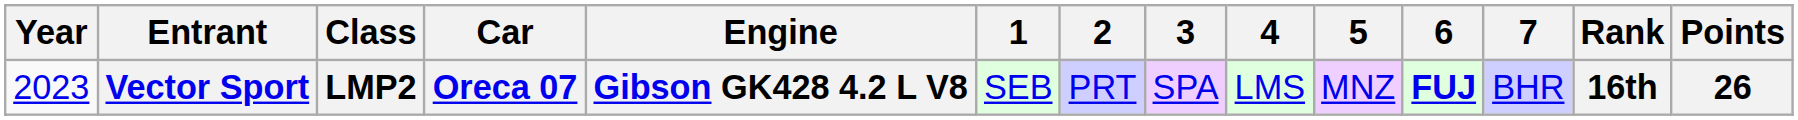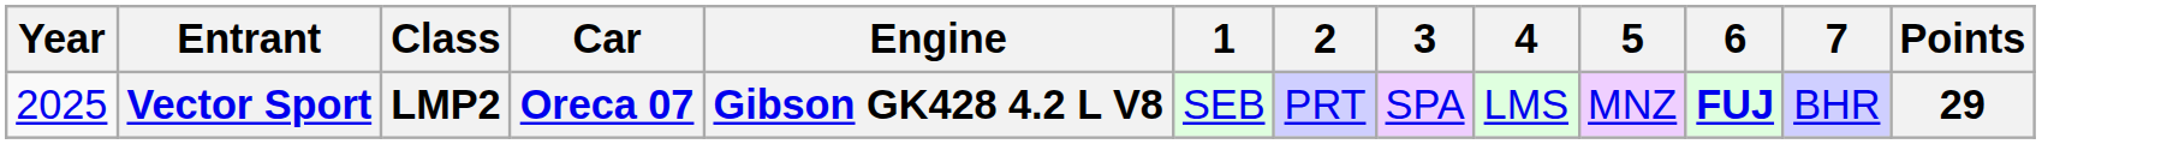 <table class="wikitable" style="text-align:center; font-size:90%">
 <tr>
 <th>Year</th>
 <th>Entrant</th>
 <th>Class</th>
 <th>Car</th>
 <th>Engine</th>
 <th>1</th>
 <th>2</th>
 <th>3</th>
 <th>4</th>
 <th>5</th>
 <th>6</th>
 <th>7</th>
-<th>Rank</th>
 <th>Points</th>
 </tr>
 <tr>
-<td><a href='#'>2023</a></td>
+<td><a href='#'>2025</a></td>
 <th><a href='#'>Vector Sport</a></th>
 <th>LMP2</th>
 <th><a href='#'>Oreca 07</a></th>
 <th><a href='#'>Gibson</a> GK428 4.2 L V8</th>
 <td style="background:#DFFFDF;"><a href='#'>SEB</a><br></td>
 <td style="background:#CFCFFF;"><a href='#'>PRT</a><br></td>
 <td style="background:#EFCFFF;"><a href='#'>SPA</a><br></td>
 <td style="background:#DFFFDF;"><a href='#'>LMS</a><br></td>
 <td style="background:#EFCFFF;"><a href='#'>MNZ</a><br></td>
 <td style="background:#DFFFDF;"><strong><a href='#'>FUJ</a><br></strong></td>
 <td style="background:#CFCFFF;"><a href='#'>BHR</a><br></td>
-<th>16th</th>
-<th>26</th>
+<th>29</th>
 </tr>
 </table>
